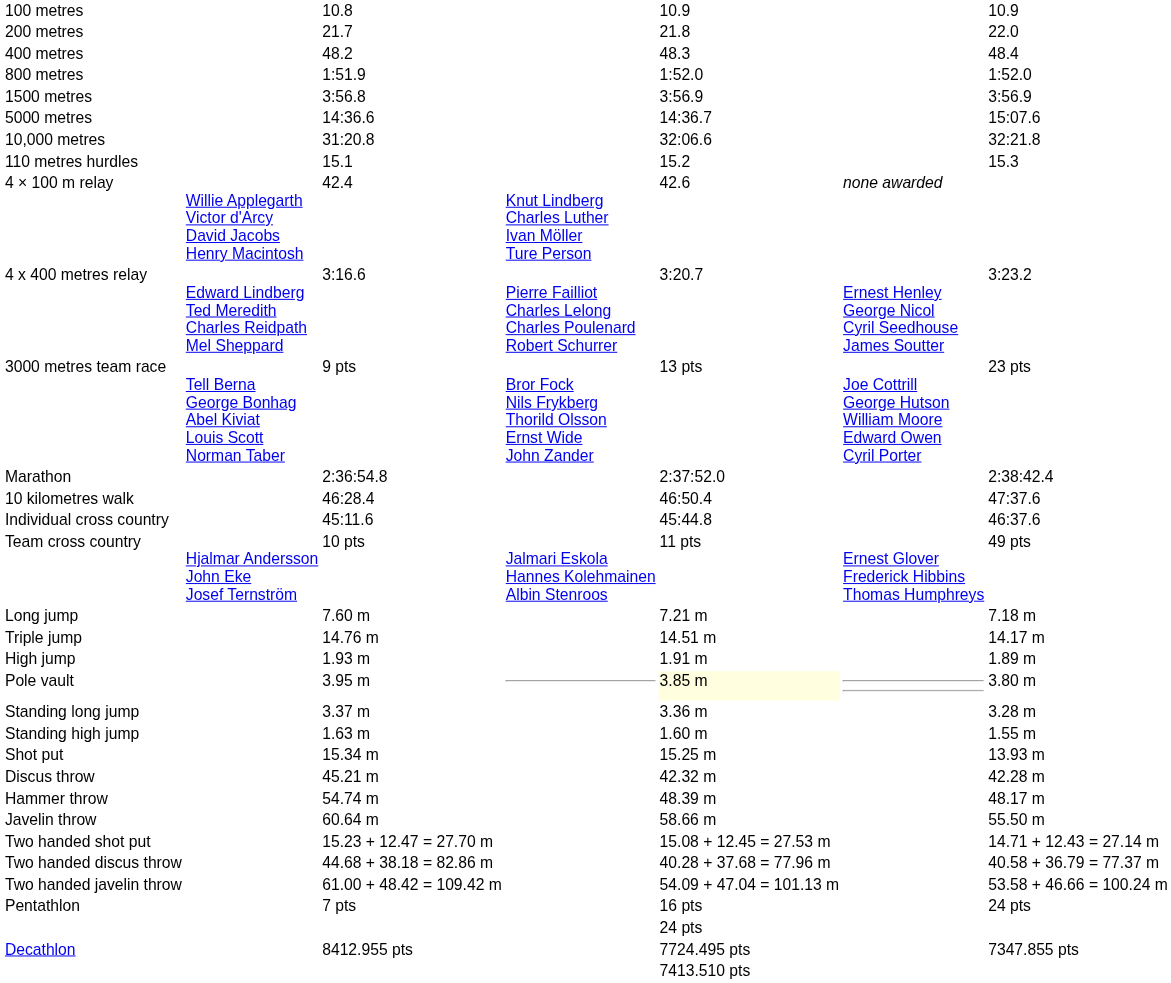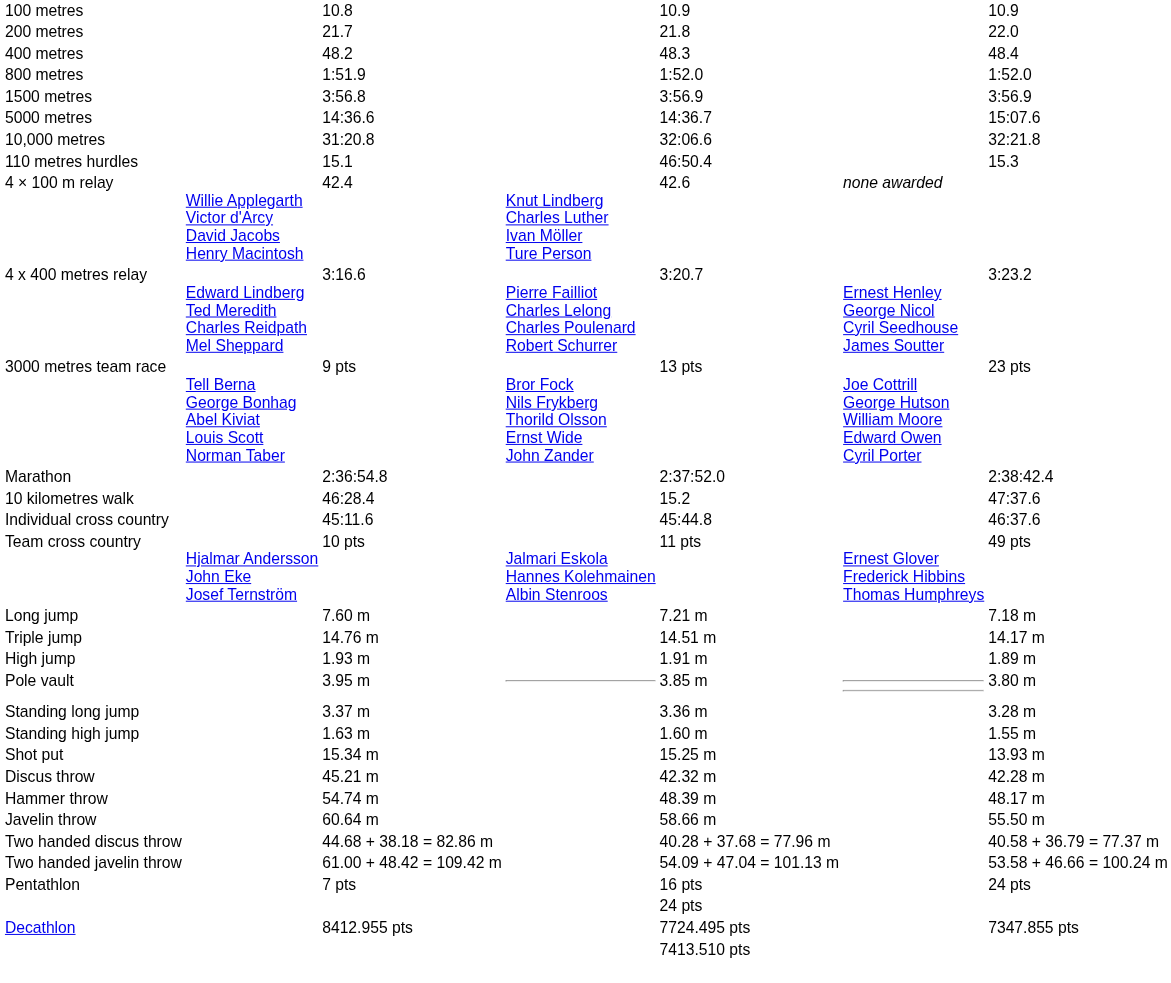 <table>
 <tr>
 <td>100 metres<br></td>
 <td></td>
 <td>10.8</td>
 <td></td>
 <td>10.9</td>
 <td></td>
 <td>10.9</td>
 </tr>
 <tr>
 <td>200 metres<br></td>
 <td></td>
 <td>21.7</td>
 <td></td>
 <td>21.8</td>
 <td></td>
 <td>22.0</td>
 </tr>
 <tr>
 <td>400 metres<br></td>
 <td></td>
 <td>48.2 <strong></strong></td>
 <td></td>
 <td>48.3</td>
 <td></td>
 <td>48.4</td>
 </tr>
 <tr>
 <td>800 metres<br></td>
 <td></td>
 <td>1:51.9 <strong></strong></td>
 <td></td>
 <td>1:52.0</td>
 <td></td>
 <td>1:52.0</td>
 </tr>
 <tr>
 <td>1500 metres<br></td>
 <td></td>
 <td>3:56.8 </td>
 <td></td>
 <td>3:56.9</td>
 <td></td>
 <td>3:56.9</td>
 </tr>
 <tr>
 <td>5000 metres<br></td>
 <td></td>
 <td>14:36.6 <strong></strong></td>
 <td></td>
 <td>14:36.7</td>
 <td></td>
 <td>15:07.6</td>
 </tr>
 <tr>
 <td>10,000 metres<br></td>
 <td></td>
 <td>31:20.8 </td>
 <td></td>
 <td>32:06.6</td>
 <td></td>
 <td>32:21.8</td>
 </tr>
 <tr>
 <td>110 metres hurdles<br></td>
 <td></td>
 <td>15.1</td>
 <td></td>
-<td>15.2</td>
+<td>46:50.4</td>
 <td></td>
 <td>15.3</td>
 </tr>
 <tr valign="top">
 <td>4 × 100 m relay<br></td>
 <td><br><a href='#'>Willie Applegarth</a><br><a href='#'>Victor d'Arcy</a><br><a href='#'>David Jacobs</a><br><a href='#'>Henry Macintosh</a></td>
 <td>42.4</td>
 <td><br><a href='#'>Knut Lindberg</a><br><a href='#'>Charles Luther</a><br><a href='#'>Ivan Möller</a><br><a href='#'>Ture Person</a></td>
 <td>42.6</td>
 <td colspan=2><em>none awarded</em></td>
 </tr>
 <tr valign="top">
 <td>4 x 400 metres relay<br></td>
 <td><br><a href='#'>Edward Lindberg</a><br><a href='#'>Ted Meredith</a><br><a href='#'>Charles Reidpath</a><br><a href='#'>Mel Sheppard</a></td>
 <td>3:16.6 <strong></strong></td>
 <td><br><a href='#'>Pierre Failliot</a><br><a href='#'>Charles Lelong</a><br><a href='#'>Charles Poulenard</a><br><a href='#'>Robert Schurrer</a></td>
 <td>3:20.7</td>
 <td><br><a href='#'>Ernest Henley</a><br><a href='#'>George Nicol</a><br><a href='#'>Cyril Seedhouse</a><br><a href='#'>James Soutter</a></td>
 <td>3:23.2</td>
 </tr>
 <tr valign="top">
 <td>3000 metres team race<br></td>
 <td><br><a href='#'>Tell Berna</a><br><a href='#'>George Bonhag</a><br><a href='#'>Abel Kiviat</a><br><a href='#'>Louis Scott</a><br><a href='#'>Norman Taber</a></td>
 <td>9 pts</td>
 <td><br><a href='#'>Bror Fock</a><br><a href='#'>Nils Frykberg</a><br><a href='#'>Thorild Olsson</a><br><a href='#'>Ernst Wide</a><br><a href='#'>John Zander</a></td>
 <td>13 pts</td>
 <td><br><a href='#'>Joe Cottrill</a><br><a href='#'>George Hutson</a><br><a href='#'>William Moore</a><br><a href='#'>Edward Owen</a><br><a href='#'>Cyril Porter</a></td>
 <td>23 pts</td>
 </tr>
 <tr>
 <td>Marathon<br></td>
 <td></td>
 <td>2:36:54.8 </td>
 <td></td>
 <td>2:37:52.0</td>
 <td></td>
 <td>2:38:42.4</td>
 </tr>
 <tr>
 <td>10 kilometres walk<br></td>
 <td></td>
 <td>46:28.4</td>
 <td></td>
-<td>46:50.4</td>
+<td>15.2</td>
 <td></td>
 <td>47:37.6</td>
 </tr>
 <tr>
 <td>Individual cross country<br></td>
 <td></td>
 <td>45:11.6</td>
 <td></td>
 <td>45:44.8</td>
 <td></td>
 <td>46:37.6</td>
 </tr>
 <tr valign="top">
 <td>Team cross country<br></td>
 <td><br><a href='#'>Hjalmar Andersson</a><br><a href='#'>John Eke</a><br><a href='#'>Josef Ternström</a></td>
 <td>10 pts</td>
 <td><br><a href='#'>Jalmari Eskola</a><br><a href='#'>Hannes Kolehmainen</a><br><a href='#'>Albin Stenroos</a></td>
 <td>11 pts</td>
 <td><br><a href='#'>Ernest Glover</a><br><a href='#'>Frederick Hibbins</a><br><a href='#'>Thomas Humphreys</a></td>
 <td>49 pts</td>
 </tr>
 <tr>
 <td>Long jump<br></td>
 <td></td>
 <td>7.60 m </td>
 <td></td>
 <td>7.21 m</td>
 <td></td>
 <td>7.18 m</td>
 </tr>
 <tr>
 <td>Triple jump<br></td>
 <td></td>
 <td>14.76 m</td>
 <td></td>
 <td>14.51 m</td>
 <td></td>
 <td>14.17 m</td>
 </tr>
 <tr>
 <td>High jump<br></td>
 <td></td>
 <td>1.93 m </td>
 <td></td>
 <td>1.91 m</td>
 <td></td>
 <td>1.89 m</td>
 </tr>
 <tr valign="top">
 <td>Pole vault<br></td>
 <td></td>
 <td>3.95 m </td>
 <td><hr></td>
-<td style="background: lightyellow;">3.85 m</td>
+<td>3.85 m</td>
 <td><hr> <hr></td>
 <td>3.80 m</td>
 </tr>
 <tr>
 <td>Standing long jump<br></td>
 <td></td>
 <td>3.37 m</td>
 <td></td>
 <td>3.36 m</td>
 <td></td>
 <td>3.28 m</td>
 </tr>
 <tr>
 <td>Standing high jump<br></td>
 <td></td>
 <td>1.63 m</td>
 <td></td>
 <td>1.60 m</td>
 <td></td>
 <td>1.55 m</td>
 </tr>
 <tr>
 <td>Shot put<br></td>
 <td></td>
 <td>15.34 m </td>
 <td></td>
 <td>15.25 m</td>
 <td></td>
 <td>13.93 m</td>
 </tr>
 <tr>
 <td>Discus throw<br></td>
 <td></td>
 <td>45.21 m </td>
 <td></td>
 <td>42.32 m</td>
 <td></td>
 <td>42.28 m</td>
 </tr>
 <tr>
 <td>Hammer throw<br></td>
 <td></td>
 <td>54.74 m </td>
 <td></td>
 <td>48.39 m</td>
 <td></td>
 <td>48.17 m</td>
 </tr>
 <tr>
 <td>Javelin throw<br></td>
 <td></td>
 <td>60.64 m </td>
 <td></td>
 <td>58.66 m</td>
 <td></td>
 <td>55.50 m</td>
 </tr>
 <tr>
-<td>Two handed shot put<br></td>
-<td></td>
-<td>15.23 + 12.47 = 27.70 m</td>
-<td></td>
-<td>15.08 + 12.45 = 27.53 m</td>
-<td></td>
-<td>14.71 + 12.43 = 27.14 m</td>
-</tr>
-<tr>
 <td>Two handed discus throw<br></td>
 <td></td>
 <td>44.68 + 38.18 = 82.86 m</td>
 <td></td>
 <td>40.28 + 37.68 = 77.96 m</td>
 <td></td>
 <td>40.58 + 36.79 = 77.37 m</td>
 </tr>
 <tr>
 <td>Two handed javelin throw<br></td>
 <td></td>
 <td>61.00 + 48.42 = 109.42 m</td>
 <td></td>
 <td>54.09 + 47.04 = 101.13 m</td>
 <td></td>
 <td>53.58 + 46.66 = 100.24 m</td>
 </tr>
 <tr valign="top">
 <td rowspan=2>Pentathlon<br></td>
 <td rowspan=2></td>
 <td rowspan=2>7 pts</td>
 <td></td>
 <td>16 pts</td>
 <td rowspan=2></td>
 <td rowspan=2>24 pts</td>
 </tr>
 <tr>
 <td></td>
 <td>24 pts</td>
 </tr>
 <tr valign="top">
 <td rowspan=2><a href='#'>Decathlon</a><br></td>
 <td rowspan=2></td>
 <td rowspan=2>8412.955 pts</td>
 <td></td>
 <td>7724.495 pts</td>
 <td rowspan=2></td>
 <td rowspan=2>7347.855 pts</td>
 </tr>
 <tr>
 <td></td>
 <td>7413.510 pts</td>
 </tr>
 </table>
